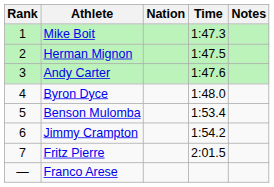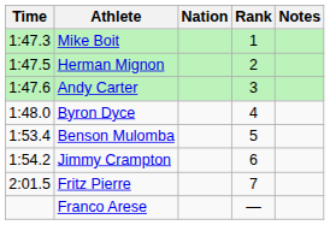 <table class="wikitable sortable" style="text-align:center">
 <tr>
-<th>Rank</th>
+<th>Time</th>
 <th>Athlete</th>
 <th>Nation</th>
-<th>Time</th>
+<th>Rank</th>
 <th>Notes</th>
 </tr>
 <tr style="background:#bbf3bb;">
-<td>1</td>
+<td>1:47.3</td>
 <td align=left><a href='#'>Mike Boit</a></td>
 <td align=left></td>
-<td>1:47.3</td>
+<td>1</td>
 <td></td>
 </tr>
 <tr style="background:#bbf3bb;">
-<td>2</td>
+<td>1:47.5</td>
 <td align=left><a href='#'>Herman Mignon</a></td>
 <td align=left></td>
-<td>1:47.5</td>
+<td>2</td>
 <td></td>
 </tr>
 <tr style="background:#bbf3bb;">
-<td>3</td>
+<td>1:47.6</td>
 <td align=left><a href='#'>Andy Carter</a></td>
 <td align=left></td>
-<td>1:47.6</td>
+<td>3</td>
 <td></td>
 </tr>
 <tr>
-<td>4</td>
+<td>1:48.0</td>
 <td align=left><a href='#'>Byron Dyce</a></td>
 <td align=left></td>
-<td>1:48.0</td>
+<td>4</td>
 <td></td>
 </tr>
 <tr>
-<td>5</td>
+<td>1:53.4</td>
 <td align=left><a href='#'>Benson Mulomba</a></td>
 <td align=left></td>
-<td>1:53.4</td>
+<td>5</td>
 <td></td>
 </tr>
 <tr>
-<td>6</td>
+<td>1:54.2</td>
 <td align=left><a href='#'>Jimmy Crampton</a></td>
 <td align=left></td>
-<td>1:54.2</td>
+<td>6</td>
 <td></td>
 </tr>
 <tr>
-<td>7</td>
+<td>2:01.5</td>
 <td align=left><a href='#'>Fritz Pierre</a></td>
 <td align=left></td>
-<td>2:01.5</td>
+<td>7</td>
 <td></td>
 </tr>
 <tr>
-<td data-sort-value=8>—</td>
+<td></td>
 <td align=left><a href='#'>Franco Arese</a></td>
 <td align=left></td>
-<td></td>
+<td data-sort-value=8>—</td>
 <td></td>
 </tr>
 </table>
